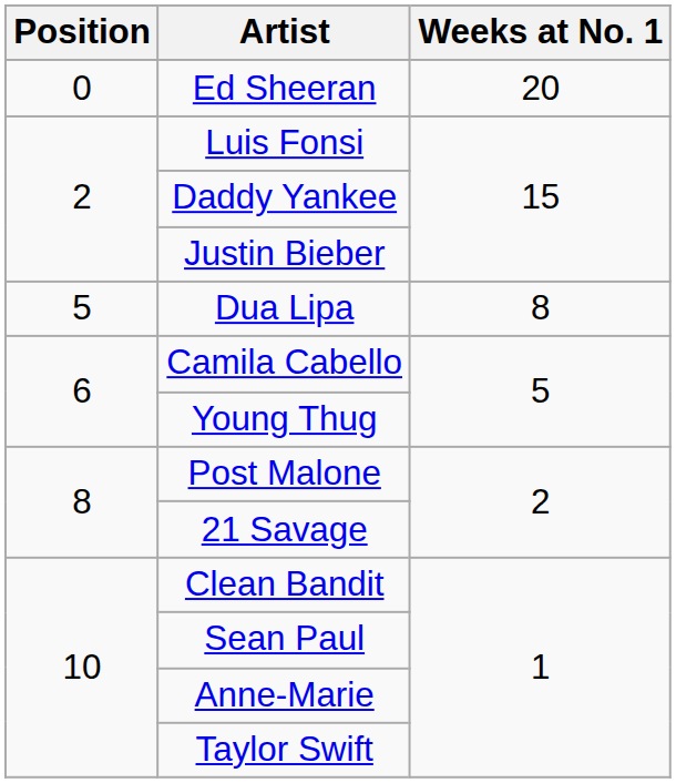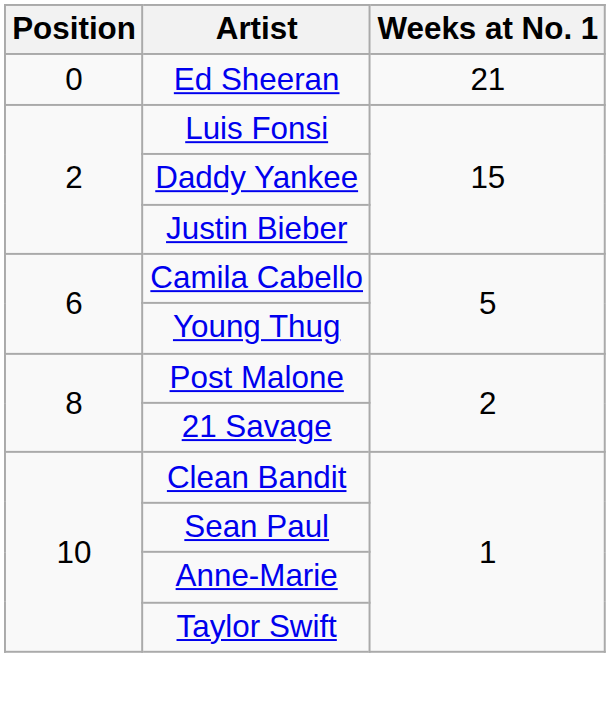 <table class="wikitable">
 <tr>
 <th style="text-align: center;">Position</th>
 <th style="text-align: center;">Artist</th>
 <th style="text-align: center;">Weeks at No. 1</th>
 </tr>
 <tr>
 <td style="text-align: center;">0</td>
 <td style="text-align: center;"><a href='#'>Ed Sheeran</a></td>
-<td style="text-align: center;">20</td>
+<td style="text-align: center;">21</td>
 </tr>
 <tr>
 <td style="text-align: center;" rowspan=3>2</td>
 <td style="text-align: center;"><a href='#'>Luis Fonsi</a></td>
 <td style="text-align: center;" rowspan=3>15</td>
 </tr>
 <tr>
 <td style="text-align: center;"><a href='#'>Daddy Yankee</a></td>
 </tr>
 <tr>
 <td style="text-align: center;"><a href='#'>Justin Bieber</a></td>
-</tr>
-<tr>
-<td style="text-align: center;">5</td>
-<td style="text-align: center;"><a href='#'>Dua Lipa</a></td>
-<td style="text-align: center;">8</td>
 </tr>
 <tr>
 <td style="text-align: center;" rowspan=2>6</td>
 <td style="text-align: center;"><a href='#'>Camila Cabello</a></td>
 <td style="text-align: center;" rowspan=2>5</td>
 </tr>
 <tr>
 <td style="text-align: center;"><a href='#'>Young Thug</a></td>
 </tr>
 <tr>
 <td style="text-align: center;" rowspan=2>8</td>
 <td style="text-align: center;"><a href='#'>Post Malone</a></td>
 <td style="text-align: center;" rowspan=2>2</td>
 </tr>
 <tr>
 <td style="text-align: center;"><a href='#'>21 Savage</a></td>
 </tr>
 <tr>
 <td style="text-align: center;" rowspan=4>10</td>
 <td style="text-align: center;"><a href='#'>Clean Bandit</a></td>
 <td style="text-align: center;" rowspan=4>1</td>
 </tr>
 <tr>
 <td style="text-align: center;"><a href='#'>Sean Paul</a></td>
 </tr>
 <tr>
 <td style="text-align: center;"><a href='#'>Anne-Marie</a></td>
 </tr>
 <tr>
 <td style="text-align: center;"><a href='#'>Taylor Swift</a></td>
 </tr>
 </table>
